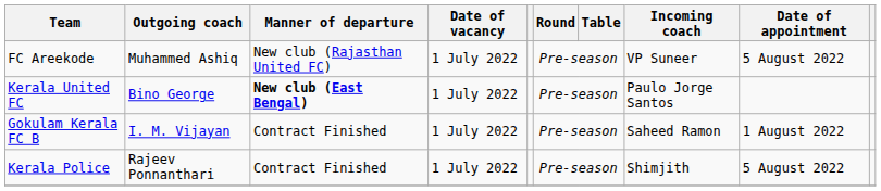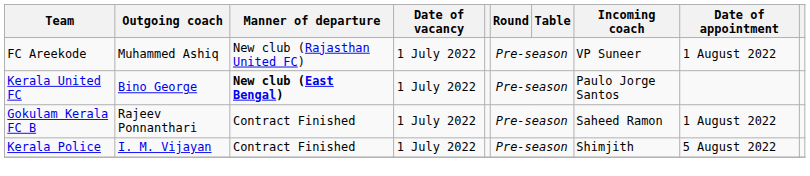 <table class="wikitable sortable" style="text-align: left; font-size">
 <tr>
 <th scope=col>Team</th>
 <th scope=col>Outgoing coach</th>
 <th scope=col>Manner of departure</th>
 <th scope=col>Date of vacancy</th>
 <th scope=col class=unsortable></th>
 <th scope=col>Round</th>
 <th scope=col>Table</th>
 <th scope=col>Incoming coach</th>
 <th scope=col>Date of appointment</th>
 <th scope=col class=unsortable></th>
 </tr>
 <tr>
 <td>FC Areekode</td>
 <td> Muhammed Ashiq</td>
 <td>New club (<a href='#'>Rajasthan United FC</a>)</td>
 <td>1 July 2022</td>
 <td></td>
 <td rowspan="1" align="center" colspan="2"><em>Pre-season</em></td>
 <td> VP Suneer</td>
-<td>5 August 2022</td>
+<td>1 August 2022</td>
 <td></td>
 </tr>
 <tr>
 <td><a href='#'>Kerala United FC</a></td>
 <td> <a href='#'>Bino George</a></td>
 <td><strong>New club (<a href='#'>East Bengal</a>)</strong></td>
 <td>1 July 2022</td>
 <td></td>
 <td rowspan="1" align="center" colspan="2"><em>Pre-season</em></td>
 <td> Paulo Jorge Santos</td>
 <td></td>
 <td></td>
 </tr>
 <tr>
 <td><a href='#'>Gokulam Kerala FC B</a></td>
-<td> <a href='#'>I. M. Vijayan</a></td>
+<td> Rajeev Ponnanthari</td>
 <td>Contract Finished</td>
 <td>1 July 2022</td>
 <td></td>
 <td rowspan="1" align="center" colspan="2"><em>Pre-season</em></td>
 <td> Saheed Ramon</td>
 <td>1 August 2022</td>
 <td></td>
 </tr>
 <tr>
 <td><a href='#'>Kerala Police</a></td>
-<td> Rajeev Ponnanthari</td>
+<td> <a href='#'>I. M. Vijayan</a></td>
 <td>Contract Finished</td>
 <td>1 July 2022</td>
 <td></td>
 <td rowspan="1" align="center" colspan="2"><em>Pre-season</em></td>
 <td> Shimjith</td>
 <td>5 August 2022</td>
 <td></td>
 </tr>
 <tr>
 </tr>
 </table>
